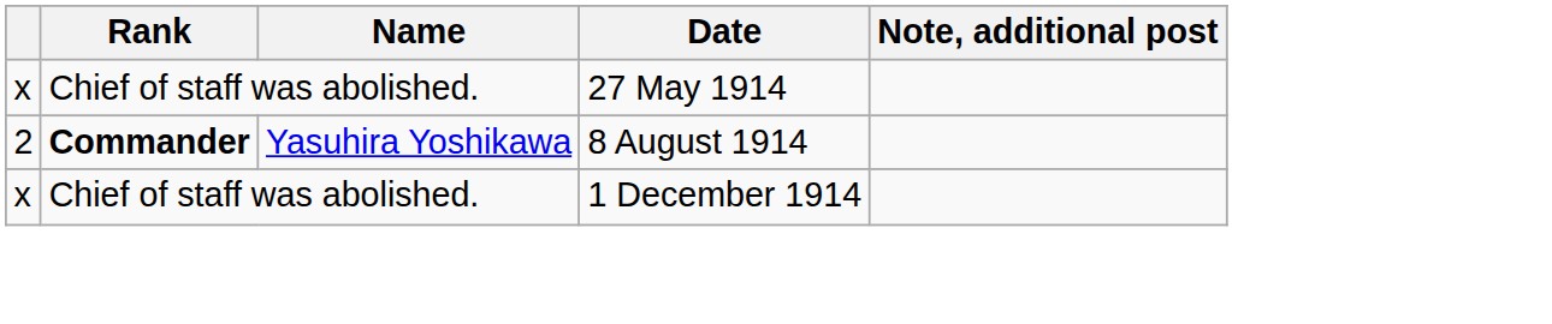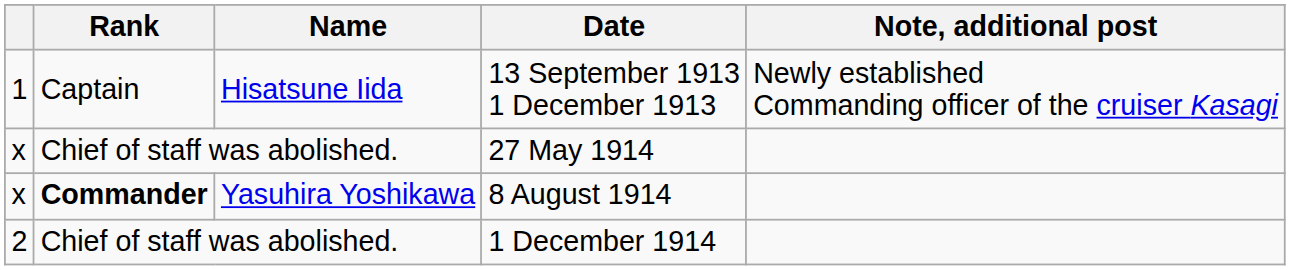 <table class=wikitable>
 <tr>
 <th></th>
 <th>Rank</th>
 <th>Name</th>
 <th>Date</th>
 <th>Note, additional post</th>
 </tr>
 <tr>
+<td>1</td>
+<td>Captain</td>
+<td><a href='#'>Hisatsune Iida</a></td>
+<td>13 September 1913<br>1 December 1913</td>
+<td>Newly established<br>Commanding officer of the <a href='#'>cruiser <em>Kasagi</em></a></td>
+</tr>
+<tr>
 <td>x</td>
 <td colspan="2">Chief of staff was abolished.</td>
 <td>27 May 1914</td>
 <td></td>
 </tr>
 <tr>
-<td>2</td>
+<td>x</td>
 <td><strong>Commander</strong></td>
 <td><a href='#'>Yasuhira Yoshikawa</a></td>
 <td>8 August 1914</td>
 <td></td>
 </tr>
 <tr>
-<td>x</td>
+<td>2</td>
 <td colspan="2">Chief of staff was abolished.</td>
 <td>1 December 1914</td>
 <td></td>
 </tr>
 </table>
